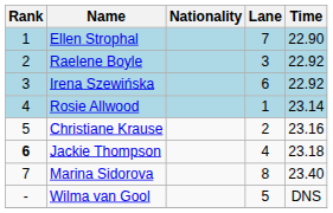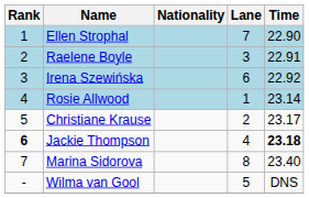 <table class="wikitable sortable" style="text-align:center">
 <tr>
 <th>Rank</th>
 <th>Name</th>
 <th>Nationality</th>
 <th>Lane</th>
 <th>Time</th>
 </tr>
 <tr bgcolor=lightblue>
 <td>1</td>
 <td align=left><a href='#'>Ellen Strophal</a></td>
 <td align=left></td>
 <td>7</td>
 <td>22.90</td>
 </tr>
 <tr bgcolor=lightblue>
 <td>2</td>
 <td align=left><a href='#'>Raelene Boyle</a></td>
 <td align=left></td>
 <td>3</td>
-<td>22.92</td>
+<td>22.91</td>
 </tr>
 <tr bgcolor=lightblue>
 <td>3</td>
 <td align=left><a href='#'>Irena Szewińska</a></td>
 <td align=left></td>
 <td>6</td>
 <td>22.92</td>
 </tr>
 <tr bgcolor=lighTblue>
 <td>4</td>
 <td align=left><a href='#'>Rosie Allwood</a></td>
 <td align=left></td>
 <td>1</td>
 <td>23.14</td>
 </tr>
 <tr>
 <td>5</td>
 <td align=left><a href='#'>Christiane Krause</a></td>
 <td align=left></td>
 <td>2</td>
-<td>23.16</td>
+<td>23.17</td>
 </tr>
 <tr>
 <td><strong>6</strong></td>
 <td align=left><a href='#'>Jackie Thompson</a></td>
 <td align=left></td>
 <td>4</td>
-<td>23.18</td>
+<td><strong>23.18</strong></td>
 </tr>
 <tr>
 <td>7</td>
 <td align=left><a href='#'>Marina Sidorova</a></td>
 <td align=left></td>
 <td>8</td>
 <td>23.40</td>
 </tr>
 <tr>
 <td>-</td>
 <td align=left><a href='#'>Wilma van Gool</a></td>
 <td align=left></td>
 <td>5</td>
 <td>DNS</td>
 </tr>
 <tr>
 </tr>
 </table>
